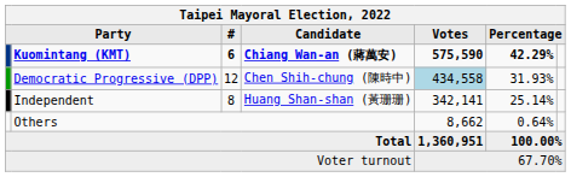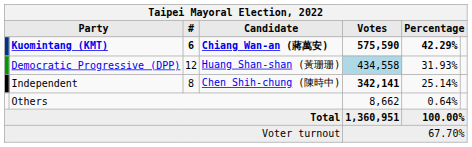 <table class="wikitable collapsible">
 <tr>
 <th colspan="7">Taipei Mayoral Election, 2022</th>
 </tr>
 <tr>
 <th style="background-color:#E9E9E9" colspan=2 style="width: 20em">Party</th>
 <th style="background-color:#E9E9E9" style="width: 2em">#</th>
 <th style="background-color:#E9E9E9" style="width: 13em">Candidate</th>
 <th style="background-color:#E9E9E9" style="width: 6em">Votes</th>
 <th style="background-color:#E9E9E9" colspan=2 style="width: 11em">Percentage</th>
 </tr>
 <tr>
 <td bgcolor="#003586"></td>
 <td align=left> <strong><a href='#'>Kuomintang (KMT)</a></strong> </td>
 <td align=center><strong>6</strong></td>
 <td align=left><strong><a href='#'>Chiang Wan-an</a> (蔣萬安)</strong></td>
 <td align=right><strong>575,590</strong></td>
 <td align=right><strong>42.29%</strong></td>
 <td align=right></td>
 </tr>
 <tr>
 <td bgcolor="#009a00"></td>
 <td align=left><a href='#'>Democratic Progressive (DPP)</a></td>
 <td align=center>12</td>
-<td align=left><a href='#'>Chen Shih-chung</a> (陳時中)</td>
+<td align=left><a href='#'>Huang Shan-shan</a> (黃珊珊)</td>
 <td align=right style="background: lightblue;">434,558</td>
 <td align=right>31.93%</td>
 <td align=right></td>
 </tr>
 <tr>
 <td bgcolor="#000000"></td>
 <td align=left> Independent</td>
 <td align=center>8</td>
-<td align=left><a href='#'>Huang Shan-shan</a> (黃珊珊)</td>
-<td align=right>342,141</td>
+<td align=left><a href='#'>Chen Shih-chung</a> (陳時中)</td>
+<td align=right><strong>342,141</strong></td>
 <td align=right>25.14%</td>
 <td align=right></td>
 </tr>
 <tr>
 <td></td>
 <td align=left colspan="3">Others</td>
 <td align=right>8,662</td>
 <td align=right>0.64%</td>
 <td align=right></td>
 </tr>
 <tr bgcolor="#EEEEEE">
 <td colspan="4" align=right><strong>Total</strong></td>
 <td align=right><strong>1,360,951</strong></td>
 <td align=right colspan=2><strong>100.00%</strong></td>
 </tr>
 <tr bgcolor="#EEEEEE">
 <td colspan="4" align="right">Voter turnout</td>
 <td colspan="3" align="right">67.70%</td>
 </tr>
 </table>
